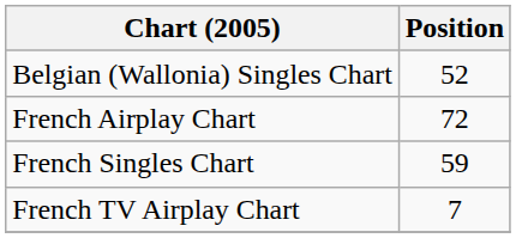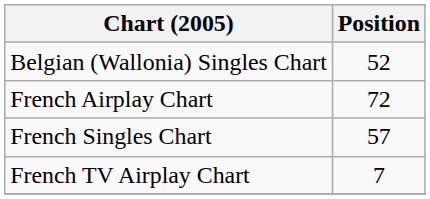 <table class="wikitable sortable">
 <tr>
 <th>Chart (2005)</th>
 <th>Position</th>
 </tr>
 <tr>
 <td>Belgian (Wallonia) Singles Chart</td>
 <td align="center">52</td>
 </tr>
 <tr>
 <td>French Airplay Chart</td>
 <td align="center">72</td>
 </tr>
 <tr>
 <td>French Singles Chart</td>
-<td align="center">59</td>
+<td align="center">57</td>
 </tr>
 <tr>
 <td>French TV Airplay Chart</td>
 <td align="center">7</td>
 </tr>
 <tr>
 </tr>
 </table>
